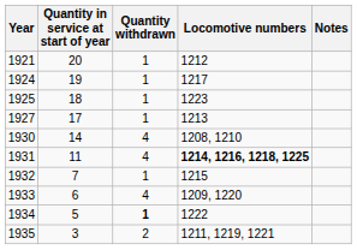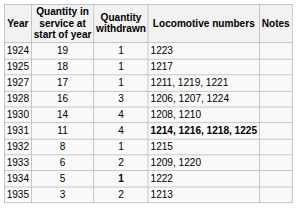 <table class="wikitable collapsible collapsed" style=text-align:center>
 <tr>
 <th>Year</th>
 <th>Quantity in<br>service at<br>start of year</th>
 <th>Quantity<br>withdrawn</th>
 <th>Locomotive numbers</th>
 <th>Notes</th>
 </tr>
 <tr>
-<td>1921</td>
-<td>20</td>
-<td>1</td>
-<td align=left>1212</td>
-<td align=left></td>
-</tr>
-<tr>
 <td>1924</td>
 <td>19</td>
 <td>1</td>
-<td align=left>1217</td>
+<td align=left>1223</td>
 <td align=left></td>
 </tr>
 <tr>
 <td>1925</td>
 <td>18</td>
 <td>1</td>
-<td align=left>1223</td>
+<td align=left>1217</td>
 <td align=left></td>
 </tr>
 <tr>
 <td>1927</td>
 <td>17</td>
 <td>1</td>
-<td align=left>1213</td>
+<td align=left>1211, 1219, 1221</td>
+<td align=left></td>
+</tr>
+<tr>
+<td>1928</td>
+<td>16</td>
+<td>3</td>
+<td align=left>1206, 1207, 1224</td>
 <td align=left></td>
 </tr>
 <tr>
 <td>1930</td>
 <td>14</td>
 <td>4</td>
 <td align=left>1208, 1210</td>
 <td align=left></td>
 </tr>
 <tr>
 <td>1931</td>
 <td>11</td>
 <td>4</td>
 <td align=left><strong>1214, 1216, 1218, 1225</strong></td>
 <td align=left></td>
 </tr>
 <tr>
 <td>1932</td>
-<td>7</td>
+<td>8</td>
 <td>1</td>
 <td align=left>1215</td>
 <td align=left></td>
 </tr>
 <tr>
 <td>1933</td>
 <td>6</td>
-<td>4</td>
+<td>2</td>
 <td align=left>1209, 1220</td>
 <td align=left></td>
 </tr>
 <tr>
 <td>1934</td>
 <td>5</td>
 <td><strong>1</strong></td>
 <td align=left>1222</td>
 <td align=left></td>
 </tr>
 <tr>
 <td>1935</td>
 <td>3</td>
 <td>2</td>
-<td align=left>1211, 1219, 1221</td>
+<td align=left>1213</td>
 <td align=left></td>
 </tr>
 </table>
